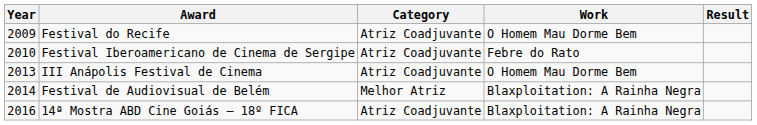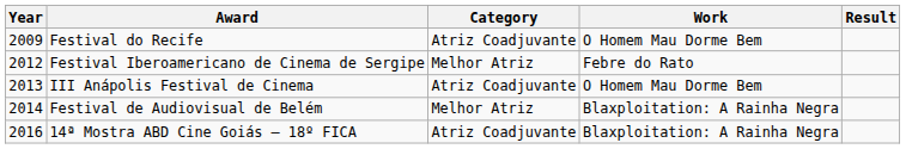 <table class="wikitable">
 <tr>
 <th>Year</th>
 <th>Award</th>
 <th>Category</th>
 <th>Work</th>
 <th>Result</th>
 </tr>
 <tr>
 <td>2009</td>
 <td>Festival do Recife</td>
 <td>Atriz Coadjuvante</td>
 <td>O Homem Mau Dorme Bem</td>
 <td></td>
 </tr>
 <tr>
-<td>2010</td>
+<td>2012</td>
 <td>Festival Iberoamericano de Cinema de Sergipe</td>
-<td>Atriz Coadjuvante</td>
+<td>Melhor Atriz</td>
 <td>Febre do Rato</td>
 <td></td>
 </tr>
 <tr>
 <td>2013</td>
 <td>III Anápolis Festival de Cinema</td>
 <td>Atriz Coadjuvante</td>
 <td>O Homem Mau Dorme Bem</td>
 <td></td>
 </tr>
 <tr>
 <td>2014</td>
 <td>Festival de Audiovisual de Belém</td>
 <td>Melhor Atriz</td>
 <td>Blaxploitation: A Rainha Negra</td>
 <td></td>
 </tr>
 <tr>
 <td>2016</td>
 <td>14ª Mostra ABD Cine Goiás – 18º FICA</td>
 <td>Atriz Coadjuvante</td>
 <td>Blaxploitation: A Rainha Negra</td>
 <td></td>
 </tr>
 </table>
